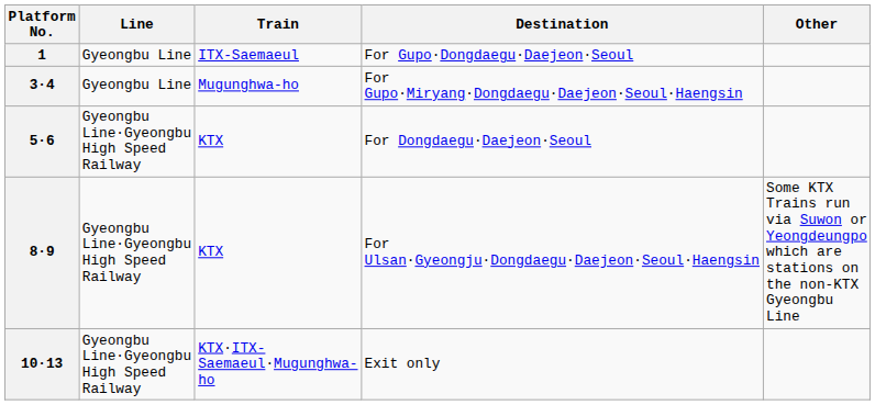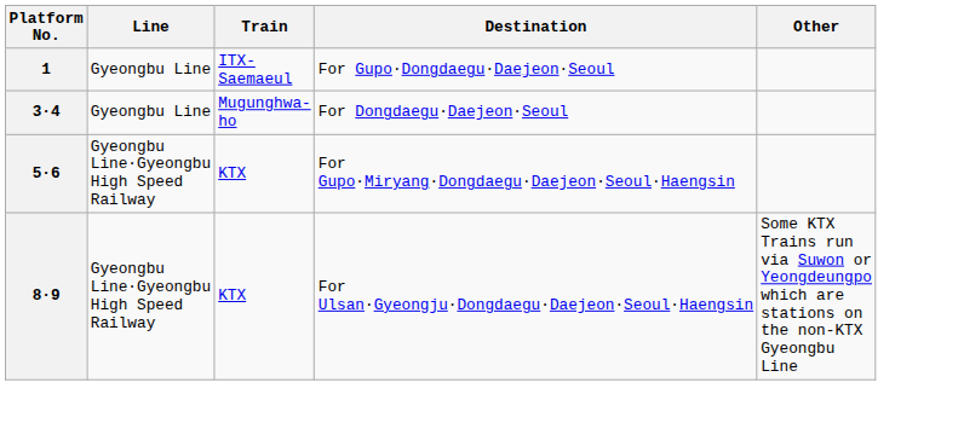 <table cellspacing="0" cellpadding="3" frame="hsides" rules="rows" style="" class="wikitable">
 <tr>
 <th>Platform No.</th>
 <th>Line</th>
 <th>Train</th>
 <th>Destination</th>
 <th>Other</th>
 </tr>
 <tr>
 <th>1</th>
 <td>Gyeongbu Line</td>
 <td><a href='#'>ITX-Saemaeul</a></td>
 <td>For <a href='#'>Gupo</a>·<a href='#'>Dongdaegu</a>·<a href='#'>Daejeon</a>·<a href='#'>Seoul</a></td>
 <td></td>
 </tr>
 <tr>
 <th>3·4</th>
 <td>Gyeongbu Line</td>
 <td><a href='#'>Mugunghwa-ho</a></td>
-<td>For <a href='#'>Gupo</a>·<a href='#'>Miryang</a>·<a href='#'>Dongdaegu</a>·<a href='#'>Daejeon</a>·<a href='#'>Seoul</a>·<a href='#'>Haengsin</a></td>
+<td>For <a href='#'>Dongdaegu</a>·<a href='#'>Daejeon</a>·<a href='#'>Seoul</a></td>
 <td></td>
 </tr>
 <tr>
 <th>5·6</th>
 <td>Gyeongbu Line·Gyeongbu High Speed Railway</td>
 <td><a href='#'>KTX</a></td>
-<td>For <a href='#'>Dongdaegu</a>·<a href='#'>Daejeon</a>·<a href='#'>Seoul</a></td>
+<td>For <a href='#'>Gupo</a>·<a href='#'>Miryang</a>·<a href='#'>Dongdaegu</a>·<a href='#'>Daejeon</a>·<a href='#'>Seoul</a>·<a href='#'>Haengsin</a></td>
 <td></td>
 </tr>
 <tr>
 <th>8·9</th>
 <td>Gyeongbu Line·Gyeongbu High Speed Railway</td>
 <td><a href='#'>KTX</a></td>
 <td>For <a href='#'>Ulsan</a>·<a href='#'>Gyeongju</a>·<a href='#'>Dongdaegu</a>·<a href='#'>Daejeon</a>·<a href='#'>Seoul</a>·<a href='#'>Haengsin</a></td>
 <td>Some KTX Trains run via <a href='#'>Suwon</a> or <a href='#'>Yeongdeungpo</a> which are stations on the non-KTX Gyeongbu Line</td>
 </tr>
-<tr>
-<th>10·13</th>
-<td>Gyeongbu Line·Gyeongbu High Speed Railway</td>
-<td><a href='#'>KTX</a>·<a href='#'>ITX-Saemaeul</a>·<a href='#'>Mugunghwa-ho</a></td>
-<td>Exit only</td>
-<td></td>
-</tr>
 </table>
